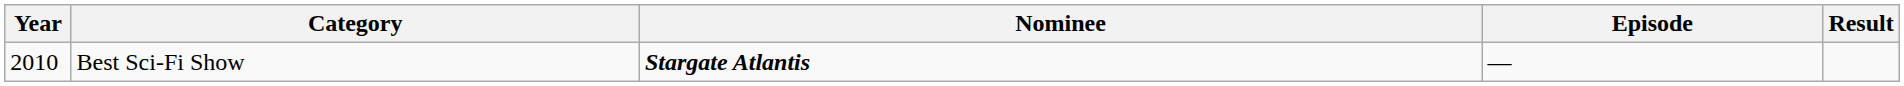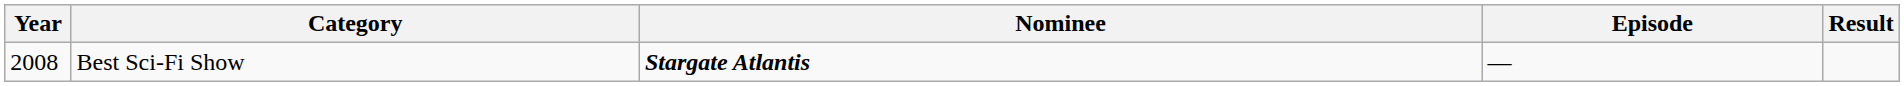 <table class="wikitable" | width="100%">
 <tr>
 <th width="3.5%">Year</th>
 <th width="30%">Category</th>
 <th>Nominee</th>
 <th width="18%">Episode</th>
 <th width="3.5%">Result</th>
 </tr>
 <tr>
-<td>2010</td>
+<td>2008</td>
 <td>Best Sci-Fi Show</td>
 <td><strong><em>Stargate Atlantis</em></strong></td>
 <td>—</td>
 <td></td>
 </tr>
 </table>
